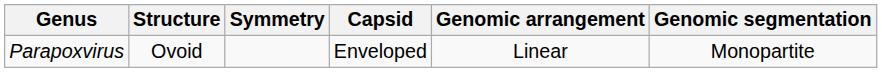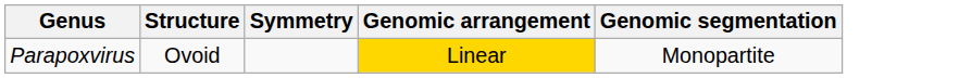 <table class="wikitable sortable" style="text-align:center">
 <tr>
 <th>Genus</th>
 <th>Structure</th>
 <th>Symmetry</th>
-<th>Capsid</th>
 <th>Genomic arrangement</th>
 <th>Genomic segmentation</th>
 </tr>
 <tr>
 <td><em>Parapoxvirus</em></td>
 <td>Ovoid</td>
 <td></td>
-<td>Enveloped</td>
-<td>Linear</td>
+<td style="background: gold;">Linear</td>
 <td>Monopartite</td>
 </tr>
 </table>
